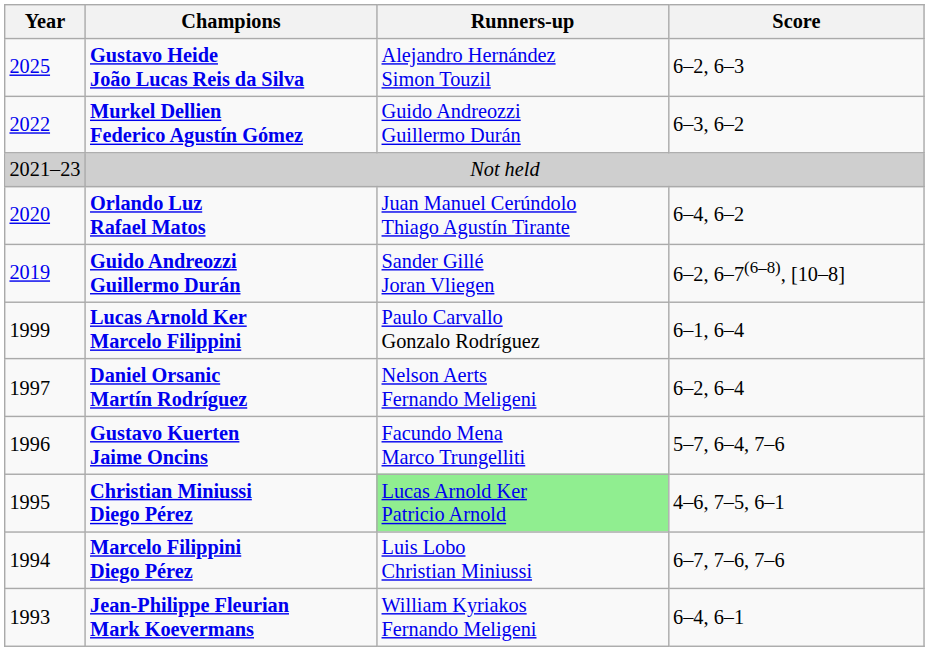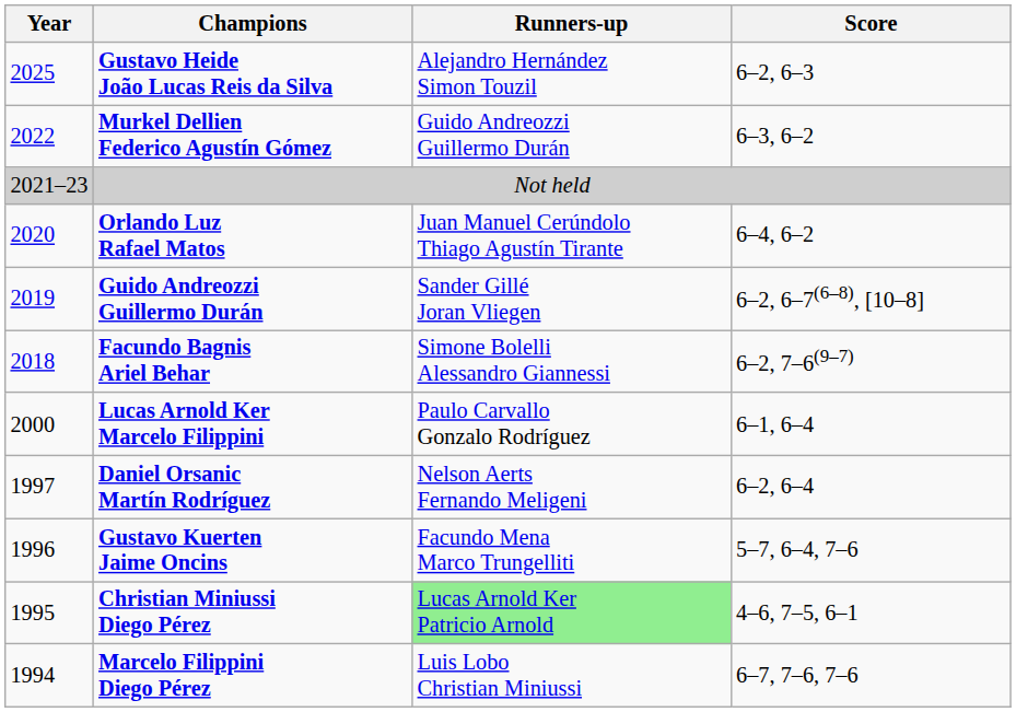 <table class="wikitable" style="font-size:90%">
 <tr>
 <th>Year</th>
 <th width="200">Champions</th>
 <th width="200">Runners-up</th>
 <th width="175">Score</th>
 </tr>
 <tr>
 <td><a href='#'>2025</a></td>
 <td> <strong><a href='#'>Gustavo Heide</a></strong><br> <strong><a href='#'>João Lucas Reis da Silva</a></strong></td>
 <td> <a href='#'>Alejandro Hernández</a> <br>  <a href='#'>Simon Touzil</a></td>
 <td>6–2, 6–3</td>
 </tr>
 <tr>
 <td><a href='#'>2022</a></td>
 <td> <strong><a href='#'>Murkel Dellien</a></strong><br> <strong><a href='#'>Federico Agustín Gómez</a></strong></td>
 <td> <a href='#'>Guido Andreozzi</a><br> <a href='#'>Guillermo Durán</a></td>
 <td>6–3, 6–2</td>
 </tr>
 <tr>
 <td style="background:#cfcfcf">2021–23</td>
 <td colspan=3 align=center style="background:#cfcfcf"><em>Not held</em></td>
 </tr>
 <tr>
 <td><a href='#'>2020</a></td>
 <td> <strong><a href='#'>Orlando Luz</a></strong><br> <strong><a href='#'>Rafael Matos</a></strong></td>
 <td> <a href='#'>Juan Manuel Cerúndolo</a><br> <a href='#'>Thiago Agustín Tirante</a></td>
 <td>6–4, 6–2</td>
 </tr>
 <tr>
 <td><a href='#'>2019</a></td>
 <td> <strong><a href='#'>Guido Andreozzi</a></strong><br> <strong><a href='#'>Guillermo Durán</a></strong></td>
 <td> <a href='#'>Sander Gillé</a><br> <a href='#'>Joran Vliegen</a></td>
 <td>6–2, 6–7<sup>(6–8)</sup>, [10–8]</td>
 </tr>
 <tr>
-<td>1999</td>
+<td><a href='#'>2018</a></td>
+<td> <strong><a href='#'>Facundo Bagnis</a></strong><br> <strong><a href='#'>Ariel Behar</a></strong></td>
+<td> <a href='#'>Simone Bolelli</a><br> <a href='#'>Alessandro Giannessi</a></td>
+<td>6–2, 7–6<sup>(9–7)</sup></td>
+</tr>
+<tr>
+<td>2000</td>
 <td> <strong><a href='#'>Lucas Arnold Ker</a></strong> <br>  <strong><a href='#'>Marcelo Filippini</a></strong></td>
 <td> <a href='#'>Paulo Carvallo</a> <br>  Gonzalo Rodríguez</td>
 <td>6–1, 6–4</td>
 </tr>
 <tr>
 <td>1997</td>
 <td> <strong><a href='#'>Daniel Orsanic</a></strong> <br>  <strong><a href='#'>Martín Rodríguez</a></strong></td>
 <td> <a href='#'>Nelson Aerts</a> <br>  <a href='#'>Fernando Meligeni</a></td>
 <td>6–2, 6–4</td>
 </tr>
 <tr>
 <td>1996</td>
 <td> <strong><a href='#'>Gustavo Kuerten</a></strong> <br>  <strong><a href='#'>Jaime Oncins</a></strong></td>
 <td> <a href='#'>Facundo Mena</a><br> <a href='#'>Marco Trungelliti</a></td>
 <td>5–7, 6–4, 7–6</td>
 </tr>
 <tr>
 <td>1995</td>
 <td> <strong><a href='#'>Christian Miniussi</a></strong> <br>  <strong><a href='#'>Diego Pérez</a></strong></td>
 <td style="background: lightgreen;"> <a href='#'>Lucas Arnold Ker</a> <br>  <a href='#'>Patricio Arnold</a></td>
 <td>4–6, 7–5, 6–1</td>
 </tr>
 <tr>
 <td>1994</td>
 <td> <strong><a href='#'>Marcelo Filippini</a></strong> <br>  <strong><a href='#'>Diego Pérez</a></strong></td>
 <td> <a href='#'>Luis Lobo</a> <br>  <a href='#'>Christian Miniussi</a></td>
 <td>6–7, 7–6, 7–6</td>
 </tr>
-<tr>
-<td>1993</td>
-<td> <strong><a href='#'>Jean-Philippe Fleurian</a></strong> <br>  <strong><a href='#'>Mark Koevermans</a></strong></td>
-<td> <a href='#'>William Kyriakos</a> <br>  <a href='#'>Fernando Meligeni</a></td>
-<td>6–4, 6–1</td>
-</tr>
 </table>
